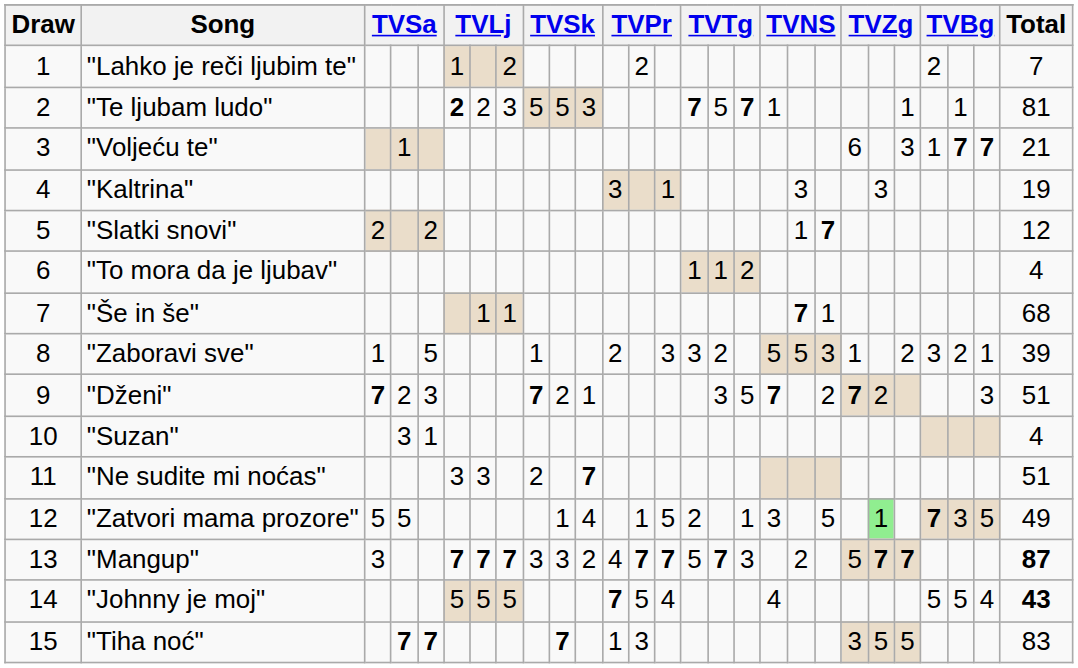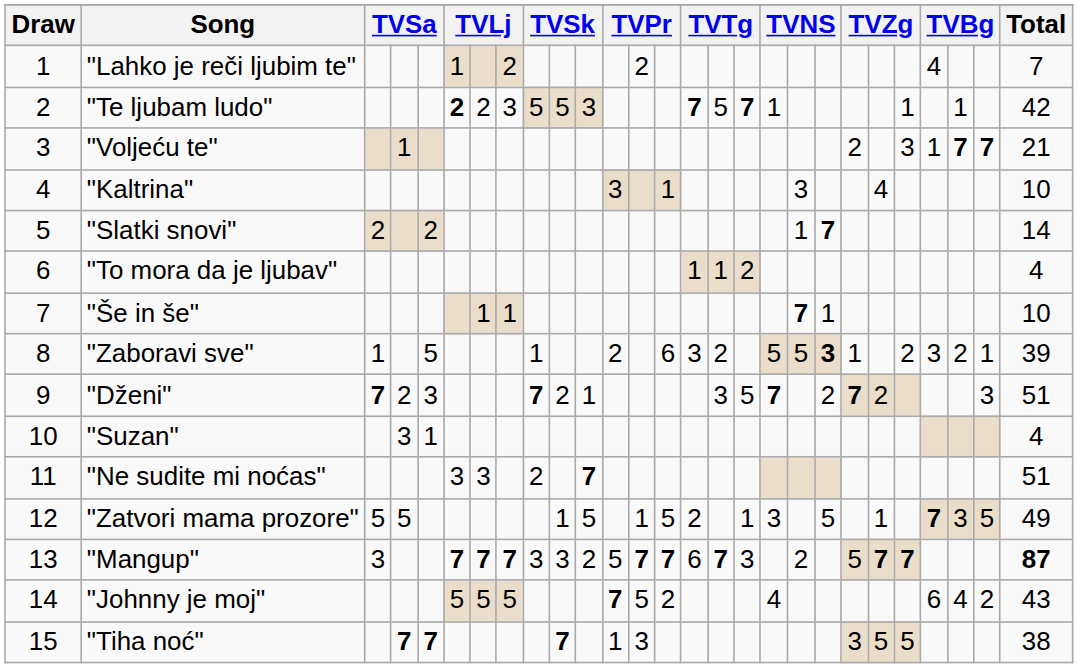 <table class="sortable wikitable" style="margin: 1em auto 1em auto; text-align:center;">
 <tr>
 </tr>
 <tr>
 <th>Draw</th>
 <th>Song</th>
 <th colspan="3" class="unsortable"><a href='#'>TVSa</a></th>
 <th colspan="3" class="unsortable"><a href='#'>TVLj</a></th>
 <th colspan="3" class="unsortable"><a href='#'>TVSk</a></th>
 <th colspan="3" class="unsortable"><a href='#'>TVPr</a></th>
 <th colspan="3" class="unsortable"><a href='#'>TVTg</a></th>
 <th colspan="3" class="unsortable"><a href='#'>TVNS</a></th>
 <th colspan="3" class="unsortable"><a href='#'>TVZg</a></th>
 <th colspan="3" class="unsortable"><a href='#'>TVBg</a></th>
 <th>Total</th>
 </tr>
 <tr>
 <td>1</td>
 <td align="left">"Lahko je reči ljubim te"</td>
 <td></td>
 <td></td>
 <td></td>
 <td style="background:#EADDCA;">1</td>
 <td style="background:#EADDCA;"></td>
 <td style="background:#EADDCA;">2</td>
 <td></td>
 <td></td>
 <td></td>
 <td></td>
 <td>2</td>
 <td></td>
 <td></td>
 <td></td>
 <td></td>
 <td></td>
 <td></td>
 <td></td>
 <td></td>
 <td></td>
 <td></td>
-<td>2</td>
+<td>4</td>
 <td></td>
 <td></td>
 <td>7</td>
 </tr>
 <tr>
 <td>2</td>
 <td align="left">"Te ljubam ludo"</td>
 <td></td>
 <td></td>
 <td></td>
 <td><strong>2</strong></td>
 <td>2</td>
 <td>3</td>
 <td style="background:#EADDCA;">5</td>
 <td style="background:#EADDCA;">5</td>
 <td style="background:#EADDCA;">3</td>
 <td></td>
 <td></td>
 <td></td>
 <td><strong>7</strong></td>
 <td>5</td>
 <td><strong>7</strong></td>
 <td>1</td>
 <td></td>
 <td></td>
 <td></td>
 <td></td>
 <td>1</td>
 <td></td>
 <td>1</td>
 <td></td>
-<td>81</td>
+<td>42</td>
 </tr>
 <tr>
 <td>3</td>
 <td align="left">"Voljeću te"</td>
 <td style="background:#EADDCA;"></td>
 <td style="background:#EADDCA;">1</td>
 <td style="background:#EADDCA;"></td>
 <td></td>
 <td></td>
 <td></td>
 <td></td>
 <td></td>
 <td></td>
 <td></td>
 <td></td>
 <td></td>
 <td></td>
 <td></td>
 <td></td>
 <td></td>
 <td></td>
 <td></td>
-<td>6</td>
+<td>2</td>
 <td></td>
 <td>3</td>
 <td>1</td>
 <td><strong>7</strong></td>
 <td><strong>7</strong></td>
 <td>21</td>
 </tr>
 <tr>
 <td>4</td>
 <td align="left">"Kaltrina"</td>
 <td></td>
 <td></td>
 <td></td>
 <td></td>
 <td></td>
 <td></td>
 <td></td>
 <td></td>
 <td></td>
 <td style="background:#EADDCA;">3</td>
 <td style="background:#EADDCA;"></td>
 <td style="background:#EADDCA;">1</td>
 <td></td>
 <td></td>
 <td></td>
 <td></td>
 <td>3</td>
 <td></td>
 <td></td>
-<td>3</td>
+<td>4</td>
 <td></td>
 <td></td>
 <td></td>
 <td></td>
-<td>19</td>
+<td>10</td>
 </tr>
 <tr>
 <td>5</td>
 <td align="left">"Slatki snovi"</td>
 <td style="background:#EADDCA;">2</td>
 <td style="background:#EADDCA;"></td>
 <td style="background:#EADDCA;">2</td>
 <td></td>
 <td></td>
 <td></td>
 <td></td>
 <td></td>
 <td></td>
 <td></td>
 <td></td>
 <td></td>
 <td></td>
 <td></td>
 <td></td>
 <td></td>
 <td>1</td>
 <td><strong>7</strong></td>
 <td></td>
 <td></td>
 <td></td>
 <td></td>
 <td></td>
 <td></td>
-<td>12</td>
+<td>14</td>
 </tr>
 <tr>
 <td>6</td>
 <td align="left">"To mora da je ljubav"</td>
 <td></td>
 <td></td>
 <td></td>
 <td></td>
 <td></td>
 <td></td>
 <td></td>
 <td></td>
 <td></td>
 <td></td>
 <td></td>
 <td></td>
 <td style="background:#EADDCA;">1</td>
 <td style="background:#EADDCA;">1</td>
 <td style="background:#EADDCA;">2</td>
 <td></td>
 <td></td>
 <td></td>
 <td></td>
 <td></td>
 <td></td>
 <td></td>
 <td></td>
 <td></td>
 <td>4</td>
 </tr>
 <tr>
 <td>7</td>
 <td align="left">"Še in še"</td>
 <td></td>
 <td></td>
 <td></td>
 <td style="background:#EADDCA;"></td>
 <td style="background:#EADDCA;">1</td>
 <td style="background:#EADDCA;">1</td>
 <td></td>
 <td></td>
 <td></td>
 <td></td>
 <td></td>
 <td></td>
 <td></td>
 <td></td>
 <td></td>
 <td></td>
 <td><strong>7</strong></td>
 <td>1</td>
 <td></td>
 <td></td>
 <td></td>
 <td></td>
 <td></td>
 <td></td>
-<td>68</td>
+<td>10</td>
 </tr>
 <tr>
 <td>8</td>
 <td align="left">"Zaboravi sve"</td>
 <td>1</td>
 <td></td>
 <td>5</td>
 <td></td>
 <td></td>
 <td></td>
 <td>1</td>
 <td></td>
 <td></td>
 <td>2</td>
 <td></td>
-<td>3</td>
+<td>6</td>
 <td>3</td>
 <td>2</td>
 <td></td>
 <td style="background:#EADDCA;">5</td>
 <td style="background:#EADDCA;">5</td>
-<td style="background:#EADDCA;">3</td>
+<td style="background:#EADDCA;"><strong>3</strong></td>
 <td>1</td>
 <td></td>
 <td>2</td>
 <td>3</td>
 <td>2</td>
 <td>1</td>
 <td>39</td>
 </tr>
 <tr>
 <td>9</td>
 <td align="left">"Dženi"</td>
 <td><strong>7</strong></td>
 <td>2</td>
 <td>3</td>
 <td></td>
 <td></td>
 <td></td>
 <td><strong>7</strong></td>
 <td>2</td>
 <td>1</td>
 <td></td>
 <td></td>
 <td></td>
 <td></td>
 <td>3</td>
 <td>5</td>
 <td><strong>7</strong></td>
 <td></td>
 <td>2</td>
 <td style="background:#EADDCA;"><strong>7</strong></td>
 <td style="background:#EADDCA;">2</td>
 <td style="background:#EADDCA;"></td>
 <td></td>
 <td></td>
 <td>3</td>
 <td>51</td>
 </tr>
 <tr>
 <td>10</td>
 <td align="left">"Suzan"</td>
 <td></td>
 <td>3</td>
 <td>1</td>
 <td></td>
 <td></td>
 <td></td>
 <td></td>
 <td></td>
 <td></td>
 <td></td>
 <td></td>
 <td></td>
 <td></td>
 <td></td>
 <td></td>
 <td></td>
 <td></td>
 <td></td>
 <td></td>
 <td></td>
 <td></td>
 <td style="background:#EADDCA;"></td>
 <td style="background:#EADDCA;"></td>
 <td style="background:#EADDCA;"></td>
 <td>4</td>
 </tr>
 <tr>
 <td>11</td>
 <td align="left">"Ne sudite mi noćas"</td>
 <td></td>
 <td></td>
 <td></td>
 <td>3</td>
 <td>3</td>
 <td></td>
 <td>2</td>
 <td></td>
 <td><strong>7</strong></td>
 <td></td>
 <td></td>
 <td></td>
 <td></td>
 <td></td>
 <td></td>
 <td style="background:#EADDCA;"></td>
 <td style="background:#EADDCA;"></td>
 <td style="background:#EADDCA;"></td>
 <td></td>
 <td></td>
 <td></td>
 <td></td>
 <td></td>
 <td></td>
 <td>51</td>
 </tr>
 <tr>
 <td>12</td>
 <td align="left">"Zatvori mama prozore"</td>
 <td>5</td>
 <td>5</td>
 <td></td>
 <td></td>
 <td></td>
 <td></td>
 <td></td>
 <td>1</td>
-<td>4</td>
+<td>5</td>
 <td></td>
 <td>1</td>
 <td>5</td>
 <td>2</td>
 <td></td>
 <td>1</td>
 <td>3</td>
 <td></td>
 <td>5</td>
 <td></td>
-<td style="background: lightgreen;">1</td>
+<td>1</td>
 <td></td>
 <td style="background:#EADDCA;"><strong>7</strong></td>
 <td style="background:#EADDCA;">3</td>
 <td style="background:#EADDCA;">5</td>
 <td>49</td>
 </tr>
 <tr>
 <td>13</td>
 <td align="left">"Mangup"</td>
 <td>3</td>
 <td></td>
 <td></td>
 <td><strong>7</strong></td>
 <td><strong>7</strong></td>
 <td><strong>7</strong></td>
 <td>3</td>
 <td>3</td>
 <td>2</td>
-<td>4</td>
+<td>5</td>
 <td><strong>7</strong></td>
 <td><strong>7</strong></td>
-<td>5</td>
+<td>6</td>
 <td><strong>7</strong></td>
 <td>3</td>
 <td></td>
 <td>2</td>
 <td></td>
 <td style="background:#EADDCA;">5</td>
 <td style="background:#EADDCA;"><strong>7</strong></td>
 <td style="background:#EADDCA;"><strong>7</strong></td>
 <td></td>
 <td></td>
 <td></td>
 <td><strong>87</strong></td>
 </tr>
 <tr>
 <td>14</td>
 <td align="left">"Johnny je moj"</td>
 <td></td>
 <td></td>
 <td></td>
 <td style="background:#EADDCA;">5</td>
 <td style="background:#EADDCA;">5</td>
 <td style="background:#EADDCA;">5</td>
 <td></td>
 <td></td>
 <td></td>
 <td><strong>7</strong></td>
 <td>5</td>
-<td>4</td>
+<td>2</td>
 <td></td>
 <td></td>
 <td></td>
 <td>4</td>
 <td></td>
 <td></td>
 <td></td>
 <td></td>
 <td></td>
-<td>5</td>
-<td>5</td>
+<td>6</td>
 <td>4</td>
-<td><strong>43</strong></td>
+<td>2</td>
+<td>43</td>
 </tr>
 <tr>
 <td>15</td>
 <td align="left">"Tiha noć"</td>
 <td></td>
 <td><strong>7</strong></td>
 <td><strong>7</strong></td>
 <td></td>
 <td></td>
 <td></td>
 <td></td>
 <td><strong>7</strong></td>
 <td></td>
 <td>1</td>
 <td>3</td>
 <td></td>
 <td></td>
 <td></td>
 <td></td>
 <td></td>
 <td></td>
 <td></td>
 <td style="background:#EADDCA;">3</td>
 <td style="background:#EADDCA;">5</td>
 <td style="background:#EADDCA;">5</td>
 <td></td>
 <td></td>
 <td></td>
-<td>83</td>
+<td>38</td>
 </tr>
 </table>
